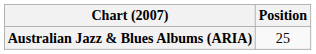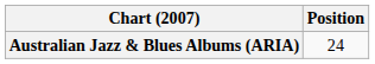 <table class="wikitable plainrowheaders" style="text-align:center">
 <tr>
 <th scope="col">Chart (2007)</th>
 <th scope="col">Position</th>
 </tr>
 <tr>
 <th scope="row">Australian Jazz & Blues Albums (ARIA)</th>
-<td>25</td>
+<td>24</td>
 </tr>
 </table>
